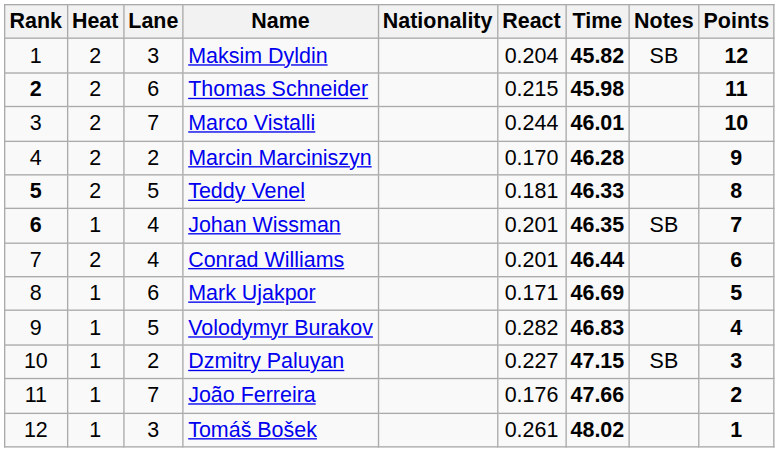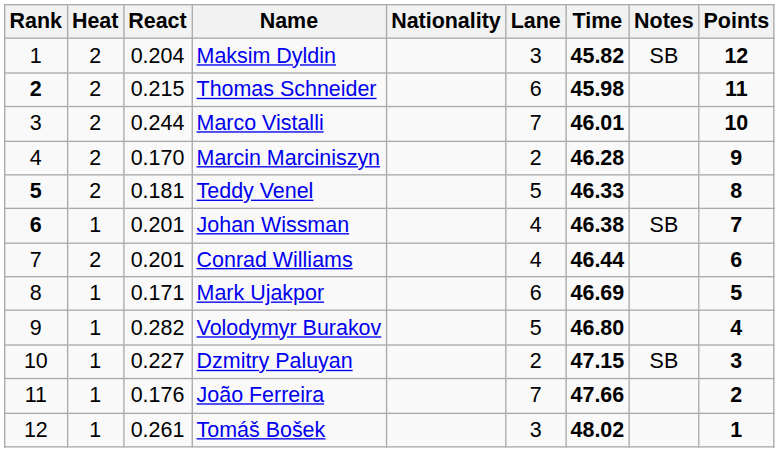 <table class="wikitable sortable" style="text-align:center">
 <tr>
 <th>Rank</th>
 <th>Heat</th>
-<th>Lane</th>
+<th>React</th>
 <th>Name</th>
 <th>Nationality</th>
-<th>React</th>
+<th>Lane</th>
 <th>Time</th>
 <th>Notes</th>
 <th>Points</th>
 </tr>
 <tr>
 <td>1</td>
 <td>2</td>
-<td>3</td>
+<td>0.204</td>
 <td align=left><a href='#'>Maksim Dyldin</a></td>
 <td align=left></td>
-<td>0.204</td>
+<td>3</td>
 <td><strong>45.82</strong></td>
 <td>SB</td>
 <td><strong>12</strong></td>
 </tr>
 <tr>
 <td><strong>2</strong></td>
 <td>2</td>
-<td>6</td>
+<td>0.215</td>
 <td align=left><a href='#'>Thomas Schneider</a></td>
 <td align=left></td>
-<td>0.215</td>
+<td>6</td>
 <td><strong>45.98</strong></td>
 <td></td>
 <td><strong>11</strong></td>
 </tr>
 <tr>
 <td>3</td>
 <td>2</td>
-<td>7</td>
+<td>0.244</td>
 <td align=left><a href='#'>Marco Vistalli</a></td>
 <td align=left></td>
-<td>0.244</td>
+<td>7</td>
 <td><strong>46.01</strong></td>
 <td></td>
 <td><strong>10</strong></td>
 </tr>
 <tr>
 <td>4</td>
 <td>2</td>
-<td>2</td>
+<td>0.170</td>
 <td align=left><a href='#'>Marcin Marciniszyn</a></td>
 <td align=left></td>
-<td>0.170</td>
+<td>2</td>
 <td><strong>46.28</strong></td>
 <td></td>
 <td><strong>9</strong></td>
 </tr>
 <tr>
 <td><strong>5</strong></td>
 <td>2</td>
-<td>5</td>
+<td>0.181</td>
 <td align=left><a href='#'>Teddy Venel</a></td>
 <td align=left></td>
-<td>0.181</td>
+<td>5</td>
 <td><strong>46.33</strong></td>
 <td></td>
 <td><strong>8</strong></td>
 </tr>
 <tr>
 <td><strong>6</strong></td>
 <td>1</td>
-<td>4</td>
+<td>0.201</td>
 <td align=left><a href='#'>Johan Wissman</a></td>
 <td align=left></td>
-<td>0.201</td>
-<td><strong>46.35</strong></td>
+<td>4</td>
+<td><strong>46.38</strong></td>
 <td>SB</td>
 <td><strong>7</strong></td>
 </tr>
 <tr>
 <td>7</td>
 <td>2</td>
-<td>4</td>
+<td>0.201</td>
 <td align=left><a href='#'>Conrad Williams</a></td>
 <td align=left></td>
-<td>0.201</td>
+<td>4</td>
 <td><strong>46.44</strong></td>
 <td></td>
 <td><strong>6</strong></td>
 </tr>
 <tr>
 <td>8</td>
 <td>1</td>
-<td>6</td>
+<td>0.171</td>
 <td align=left><a href='#'>Mark Ujakpor</a></td>
 <td align=left></td>
-<td>0.171</td>
+<td>6</td>
 <td><strong>46.69</strong></td>
 <td></td>
 <td><strong>5</strong></td>
 </tr>
 <tr>
 <td>9</td>
 <td>1</td>
-<td>5</td>
+<td>0.282</td>
 <td align=left><a href='#'>Volodymyr Burakov</a></td>
 <td align=left></td>
-<td>0.282</td>
-<td><strong>46.83</strong></td>
+<td>5</td>
+<td><strong>46.80</strong></td>
 <td></td>
 <td><strong>4</strong></td>
 </tr>
 <tr>
 <td>10</td>
 <td>1</td>
-<td>2</td>
+<td>0.227</td>
 <td align=left><a href='#'>Dzmitry Paluyan</a></td>
 <td align=left></td>
-<td>0.227</td>
+<td>2</td>
 <td><strong>47.15</strong></td>
 <td>SB</td>
 <td><strong>3</strong></td>
 </tr>
 <tr>
 <td>11</td>
 <td>1</td>
-<td>7</td>
+<td>0.176</td>
 <td align=left><a href='#'>João Ferreira</a></td>
 <td align=left></td>
-<td>0.176</td>
+<td>7</td>
 <td><strong>47.66</strong></td>
 <td></td>
 <td><strong>2</strong></td>
 </tr>
 <tr>
 <td>12</td>
 <td>1</td>
-<td>3</td>
+<td>0.261</td>
 <td align=left><a href='#'>Tomáš Bošek</a></td>
 <td align=left></td>
-<td>0.261</td>
+<td>3</td>
 <td><strong>48.02</strong></td>
 <td></td>
 <td><strong>1</strong></td>
 </tr>
 </table>
